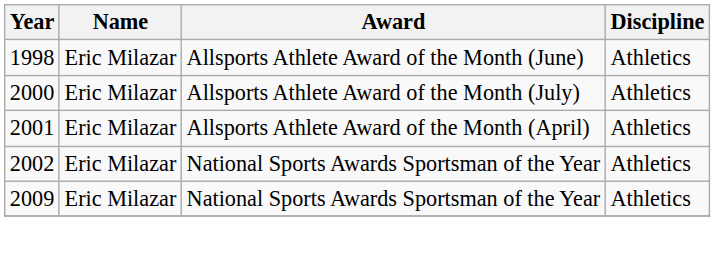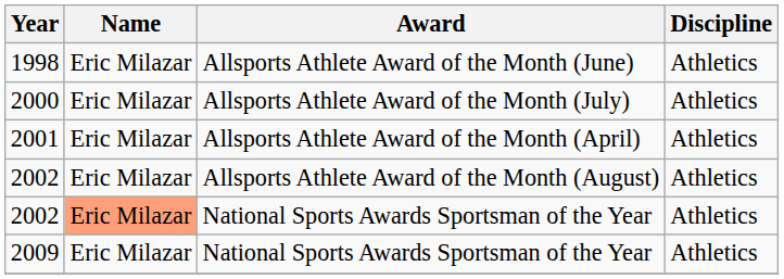 <table class="wikitable">
 <tr>
 <th>Year</th>
 <th>Name</th>
 <th>Award</th>
 <th>Discipline</th>
 </tr>
 <tr>
 <td>1998</td>
 <td>Eric Milazar</td>
 <td>Allsports Athlete Award of the Month (June)</td>
 <td>Athletics</td>
 </tr>
 <tr>
 <td>2000</td>
 <td>Eric Milazar</td>
 <td>Allsports Athlete Award of the Month (July)</td>
 <td>Athletics</td>
 </tr>
 <tr>
 <td>2001</td>
 <td>Eric Milazar</td>
 <td>Allsports Athlete Award of the Month (April)</td>
 <td>Athletics</td>
 </tr>
 <tr>
 <td>2002</td>
 <td>Eric Milazar</td>
+<td>Allsports Athlete Award of the Month (August)</td>
+<td>Athletics</td>
+</tr>
+<tr>
+<td>2002</td>
+<td style="background: lightsalmon;">Eric Milazar</td>
 <td>National Sports Awards Sportsman of the Year</td>
 <td>Athletics</td>
 </tr>
 <tr>
 <td>2009</td>
 <td>Eric Milazar</td>
 <td>National Sports Awards Sportsman of the Year</td>
 <td>Athletics</td>
 </tr>
 <tr>
 </tr>
 </table>
